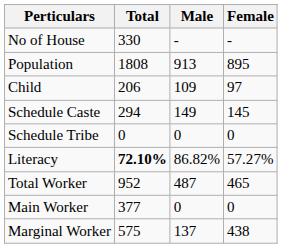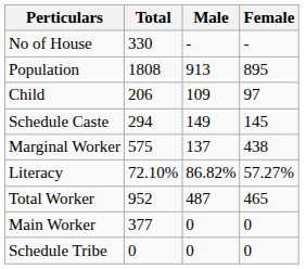 <table class="wikitable">
 <tr>
 <th>Perticulars</th>
 <th>Total</th>
 <th>Male</th>
 <th>Female</th>
 </tr>
 <tr>
 <td>No of House</td>
 <td>330</td>
 <td>-</td>
 <td>-</td>
 </tr>
 <tr>
 <td>Population</td>
 <td>1808</td>
 <td>913</td>
 <td>895</td>
 </tr>
 <tr>
 <td>Child</td>
 <td>206</td>
 <td>109</td>
 <td>97</td>
 </tr>
 <tr>
 <td>Schedule Caste</td>
 <td>294</td>
 <td>149</td>
 <td>145</td>
 </tr>
 <tr>
-<td>Schedule Tribe</td>
-<td>0</td>
-<td>0</td>
-<td>0</td>
+<td>Marginal Worker</td>
+<td>575</td>
+<td>137</td>
+<td>438</td>
 </tr>
 <tr>
 <td>Literacy</td>
-<td><strong>72.10%</strong></td>
+<td>72.10%</td>
 <td>86.82%</td>
 <td>57.27%</td>
 </tr>
 <tr>
 <td>Total Worker</td>
 <td>952</td>
 <td>487</td>
 <td>465</td>
 </tr>
 <tr>
 <td>Main Worker</td>
 <td>377</td>
 <td>0</td>
 <td>0</td>
 </tr>
 <tr>
-<td>Marginal Worker</td>
-<td>575</td>
-<td>137</td>
-<td>438</td>
+<td>Schedule Tribe</td>
+<td>0</td>
+<td>0</td>
+<td>0</td>
 </tr>
 </table>
